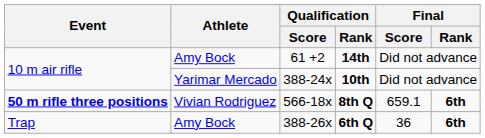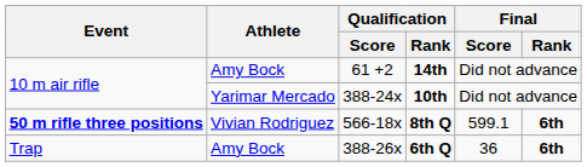 <table class="wikitable" style="font-size:90%">
 <tr>
 <th rowspan="2">Event</th>
 <th rowspan="2">Athlete</th>
 <th colspan="2">Qualification</th>
 <th colspan="2">Final</th>
 </tr>
 <tr>
 <th>Score</th>
 <th>Rank</th>
 <th>Score</th>
 <th>Rank</th>
 </tr>
 <tr>
 <td rowspan=2><a href='#'>10 m air rifle</a></td>
 <td><a href='#'>Amy Bock</a></td>
 <td align=center>61 +2</td>
 <td align=center><strong>14th</strong></td>
 <td align=center colspan=2>Did not advance</td>
 </tr>
 <tr>
 <td><a href='#'>Yarimar Mercado</a></td>
 <td align=center>388-24x</td>
 <td align=center><strong>10th</strong></td>
 <td align=center colspan=2>Did not advance</td>
 </tr>
 <tr>
 <td><strong><a href='#'>50 m rifle three positions</a></strong></td>
 <td><a href='#'>Vivian Rodriguez</a></td>
 <td align=center>566-18x</td>
 <td align=center><strong>8th Q</strong></td>
-<td align=center>659.1</td>
+<td align=center>599.1</td>
 <td align=center><strong>6th</strong></td>
 </tr>
 <tr>
 <td><a href='#'>Trap</a></td>
 <td><a href='#'>Amy Bock</a></td>
 <td align=center>388-26x</td>
 <td align=center><strong>6th Q</strong></td>
 <td align=center>36</td>
 <td align=center><strong>6th</strong></td>
 </tr>
 </table>
